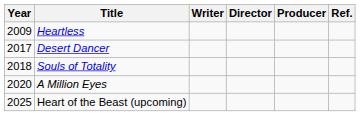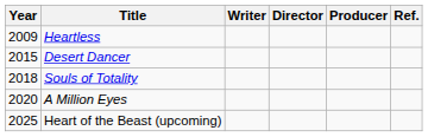 <table class="wikitable">
 <tr>
 <th>Year</th>
 <th>Title</th>
 <th><strong>Writer</strong></th>
 <th><strong>Director</strong></th>
 <th><strong>Producer</strong></th>
 <th>Ref.</th>
 </tr>
 <tr>
 <td>2009</td>
 <td><em><a href='#'>Heartless</a></em></td>
 <td></td>
 <td></td>
 <td></td>
 <td></td>
 </tr>
 <tr>
-<td>2017</td>
+<td>2015</td>
 <td><em><a href='#'>Desert Dancer</a></em></td>
 <td></td>
 <td></td>
 <td></td>
 <td></td>
 </tr>
 <tr>
 <td>2018</td>
 <td><em><a href='#'>Souls of Totality</a></em></td>
 <td></td>
 <td></td>
 <td></td>
 <td></td>
 </tr>
 <tr>
 <td>2020</td>
 <td><em>A Million Eyes</em></td>
 <td></td>
 <td></td>
 <td></td>
 <td></td>
 </tr>
 <tr>
 <td>2025</td>
 <td>Heart of the Beast (upcoming)</td>
 <td></td>
 <td></td>
 <td></td>
 <td></td>
 </tr>
 </table>
